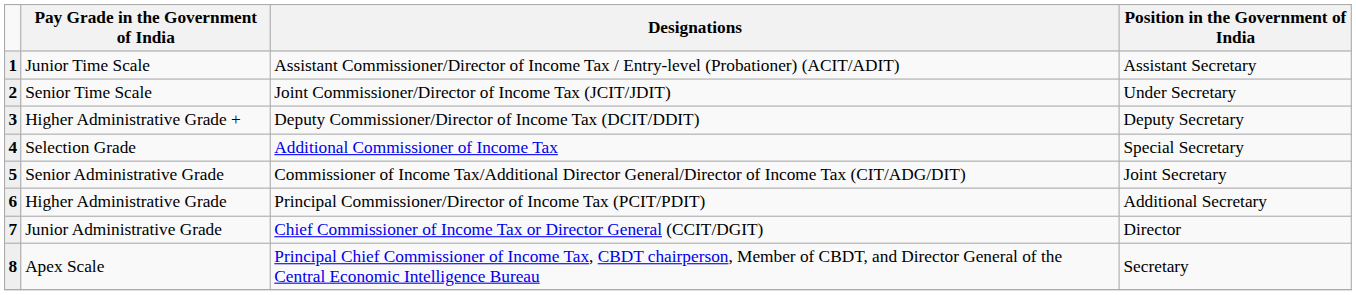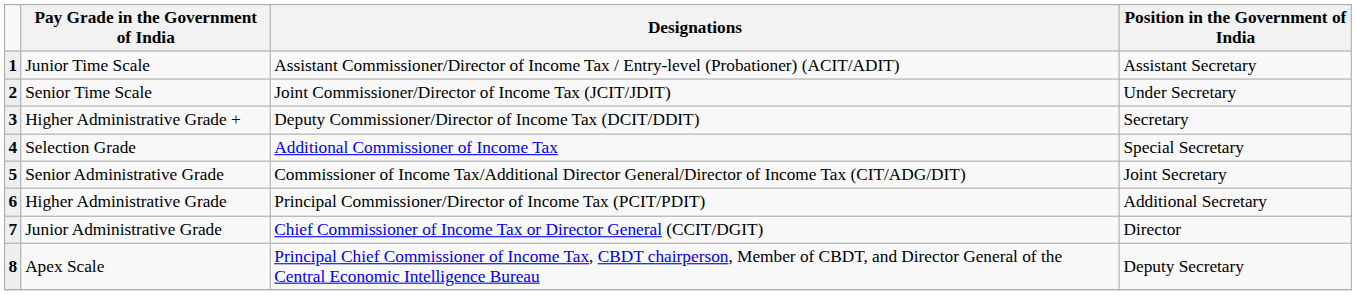 <table class="wikitable plainrowheaders">
 <tr>
 <td></td>
 <th scope="col">Pay Grade in the Government of India</th>
 <th scope="col">Designations</th>
 <th scope="col">Position in the Government of India</th>
 </tr>
 <tr>
 <th scope="row" style="background:#efefef;">1</th>
 <td>Junior Time Scale</td>
 <td>Assistant Commissioner/Director of Income Tax / Entry-level (Probationer) (ACIT/ADIT)</td>
 <td>Assistant Secretary</td>
 </tr>
 <tr>
 <th scope="row" style="background:#efefef;">2</th>
 <td>Senior Time Scale</td>
 <td>Joint Commissioner/Director of Income Tax (JCIT/JDIT)</td>
 <td>Under Secretary</td>
 </tr>
 <tr>
 <th scope="row" style="background:#efefef;">3</th>
 <td>Higher Administrative Grade +</td>
 <td>Deputy Commissioner/Director of Income Tax (DCIT/DDIT)</td>
-<td>Deputy Secretary</td>
+<td>Secretary</td>
 </tr>
 <tr>
 <th scope="row" style="background:#efefef;">4</th>
 <td>Selection Grade</td>
 <td><a href='#'>Additional Commissioner of Income Tax</a></td>
 <td>Special Secretary</td>
 </tr>
 <tr>
 <th scope="row" style="background:#efefef;">5</th>
 <td>Senior Administrative Grade</td>
 <td>Commissioner of Income Tax/Additional Director General/Director of Income Tax (CIT/ADG/DIT)</td>
 <td>Joint Secretary</td>
 </tr>
 <tr>
 <th scope="row" style="background:#efefef;">6</th>
 <td>Higher Administrative Grade</td>
 <td>Principal Commissioner/Director of Income Tax (PCIT/PDIT)</td>
 <td>Additional Secretary</td>
 </tr>
 <tr>
 <th scope="row" style="background:#efefef;">7</th>
 <td>Junior Administrative Grade</td>
 <td><a href='#'>Chief Commissioner of Income Tax or Director General</a> (CCIT/DGIT)</td>
 <td>Director</td>
 </tr>
 <tr>
 <th scope="row" style="background:#efefef;">8</th>
 <td>Apex Scale</td>
 <td><a href='#'>Principal Chief Commissioner of Income Tax</a>, <a href='#'>CBDT chairperson</a>, Member of CBDT, and Director General of the <a href='#'>Central Economic Intelligence Bureau</a></td>
-<td>Secretary</td>
+<td>Deputy Secretary</td>
 </tr>
 <tr>
 </tr>
 </table>
